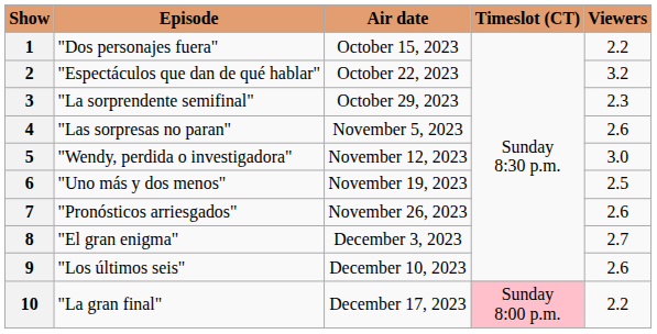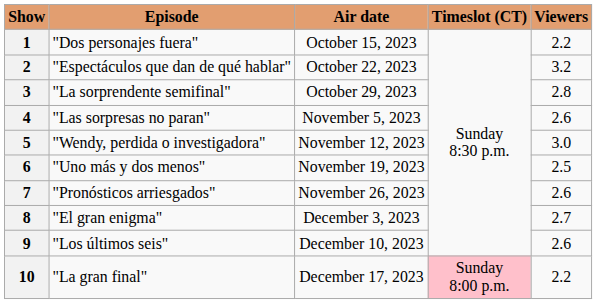 <table class="wikitable" style="text-align:center">
 <tr>
 <th style="background:#E29E70; color:black;">Show</th>
 <th style="background:#E29E70; color:black;">Episode</th>
 <th style="background:#E29E70; color:black;">Air date</th>
 <th style="background:#E29E70; color:black;">Timeslot (CT)</th>
 <th style="background:#E29E70; color:black;">Viewers<br></th>
 </tr>
 <tr>
 <th>1</th>
 <td style="text-align:left;">"Dos personajes fuera"</td>
 <td>October 15, 2023</td>
 <td rowspan="9">Sunday <br> 8:30 p.m.</td>
 <td>2.2</td>
 </tr>
 <tr>
 <th>2</th>
 <td style="text-align:left;">"Espectáculos que dan de qué hablar"</td>
 <td>October 22, 2023</td>
 <td>3.2</td>
 </tr>
 <tr>
 <th>3</th>
 <td style="text-align:left;">"La sorprendente semifinal"</td>
 <td>October 29, 2023</td>
-<td>2.3</td>
+<td>2.8</td>
 </tr>
 <tr>
 <th>4</th>
 <td style="text-align:left;">"Las sorpresas no paran"</td>
 <td>November 5, 2023</td>
 <td>2.6</td>
 </tr>
 <tr>
 <th>5</th>
 <td style="text-align:left;">"Wendy, perdida o investigadora"</td>
 <td>November 12, 2023</td>
 <td>3.0</td>
 </tr>
 <tr>
 <th>6</th>
 <td style="text-align:left;">"Uno más y dos menos"</td>
 <td>November 19, 2023</td>
 <td>2.5</td>
 </tr>
 <tr>
 <th>7</th>
 <td style="text-align:left;">"Pronósticos arriesgados"</td>
 <td>November 26, 2023</td>
 <td>2.6</td>
 </tr>
 <tr>
 <th>8</th>
 <td style="text-align:left;">"El gran enigma"</td>
 <td>December 3, 2023</td>
 <td>2.7</td>
 </tr>
 <tr>
 <th>9</th>
 <td style="text-align:left;">"Los últimos seis"</td>
 <td>December 10, 2023</td>
 <td>2.6</td>
 </tr>
 <tr>
 <th>10</th>
 <td style="text-align:left;">"La gran final"</td>
 <td>December 17, 2023</td>
 <td style="background: pink;">Sunday <br> 8:00 p.m.</td>
 <td>2.2</td>
 </tr>
 </table>
